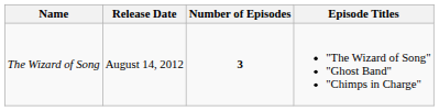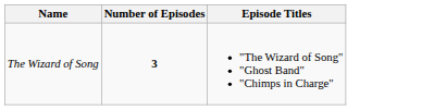 <table class="wikitable">
 <tr>
 <th>Name</th>
-<th>Release Date</th>
 <th>Number of Episodes</th>
 <th>Episode Titles</th>
 </tr>
 <tr>
 <td><em>The Wizard of Song</em></td>
-<td>August 14, 2012</td>
 <td align="center"><strong>3</strong></td>
 <td><br><ul><li>"The Wizard of Song"</li><li>"Ghost Band"</li><li>"Chimps in Charge"</li></ul></td>
 </tr>
 </table>
